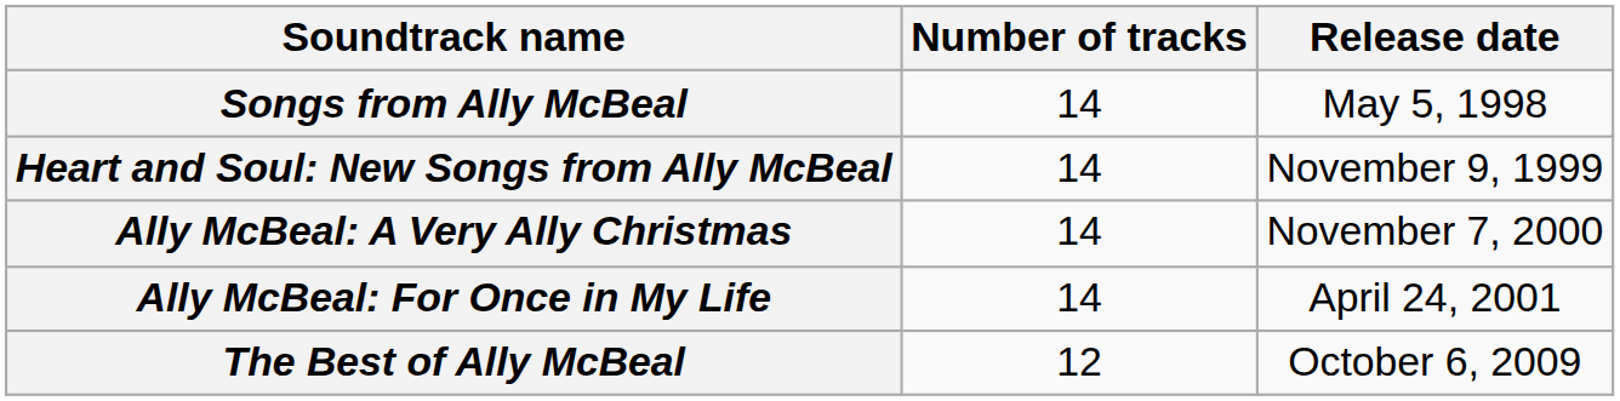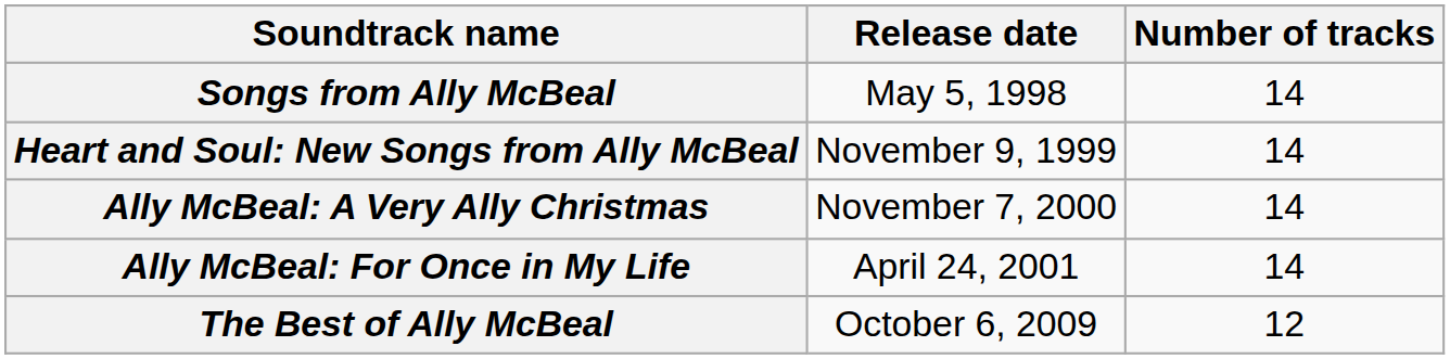 <table class="wikitable plainrowheaders" style="text-align:center;">
 <tr>
 <th scope="col">Soundtrack name</th>
+<th scope="col">Release date</th>
 <th scope="col">Number of tracks</th>
-<th scope="col">Release date</th>
 </tr>
 <tr>
 <th scope="row"><em>Songs from Ally McBeal</em></th>
+<td>May 5, 1998</td>
 <td>14</td>
-<td>May 5, 1998</td>
 </tr>
 <tr>
 <th scope="row"><em>Heart and Soul: New Songs from Ally McBeal</em></th>
+<td>November 9, 1999</td>
 <td>14</td>
-<td>November 9, 1999</td>
 </tr>
 <tr>
 <th scope="row"><em>Ally McBeal: A Very Ally Christmas</em></th>
+<td>November 7, 2000</td>
 <td>14</td>
-<td>November 7, 2000</td>
 </tr>
 <tr>
 <th scope="row"><em>Ally McBeal: For Once in My Life</em></th>
+<td>April 24, 2001</td>
 <td>14</td>
-<td>April 24, 2001</td>
 </tr>
 <tr>
 <th scope="row"><em>The Best of Ally McBeal</em></th>
+<td>October 6, 2009</td>
 <td>12</td>
-<td>October 6, 2009</td>
 </tr>
 </table>
